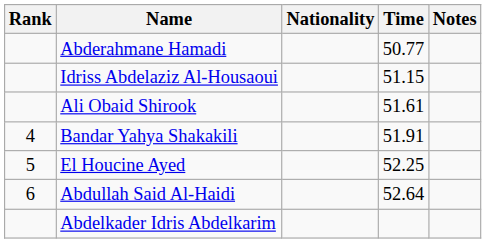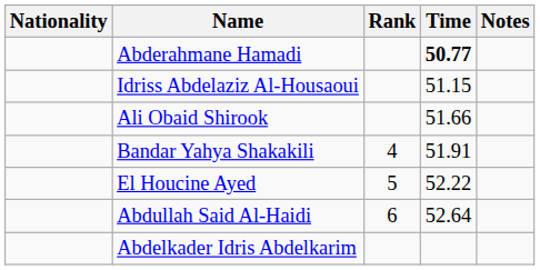 <table class="wikitable sortable" style="text-align:center">
 <tr>
+<th>Nationality</th>
+<th>Name</th>
 <th>Rank</th>
-<th>Name</th>
-<th>Nationality</th>
 <th>Time</th>
 <th>Notes</th>
 </tr>
 <tr>
+<td align=left></td>
+<td align=left><a href='#'>Abderahmane Hamadi</a></td>
 <td></td>
-<td align=left><a href='#'>Abderahmane Hamadi</a></td>
-<td align=left></td>
-<td>50.77</td>
+<td><strong>50.77</strong></td>
 <td></td>
 </tr>
 <tr>
+<td align=left></td>
+<td align=left><a href='#'>Idriss Abdelaziz Al-Housaoui</a></td>
 <td></td>
-<td align=left><a href='#'>Idriss Abdelaziz Al-Housaoui</a></td>
-<td align=left></td>
 <td>51.15</td>
 <td></td>
 </tr>
 <tr>
+<td align=left></td>
+<td align=left><a href='#'>Ali Obaid Shirook</a></td>
 <td></td>
-<td align=left><a href='#'>Ali Obaid Shirook</a></td>
-<td align=left></td>
-<td>51.61</td>
+<td>51.66</td>
 <td></td>
 </tr>
 <tr>
+<td align=left></td>
+<td align=left><a href='#'>Bandar Yahya Shakakili</a></td>
 <td>4</td>
-<td align=left><a href='#'>Bandar Yahya Shakakili</a></td>
-<td align=left></td>
 <td>51.91</td>
 <td></td>
 </tr>
 <tr>
+<td align=left></td>
+<td align=left><a href='#'>El Houcine Ayed</a></td>
 <td>5</td>
-<td align=left><a href='#'>El Houcine Ayed</a></td>
-<td align=left></td>
-<td>52.25</td>
+<td>52.22</td>
 <td></td>
 </tr>
 <tr>
+<td align=left></td>
+<td align=left><a href='#'>Abdullah Said Al-Haidi</a></td>
 <td>6</td>
-<td align=left><a href='#'>Abdullah Said Al-Haidi</a></td>
-<td align=left></td>
 <td>52.64</td>
 <td></td>
 </tr>
 <tr>
+<td align=left></td>
+<td align=left><a href='#'>Abdelkader Idris Abdelkarim</a></td>
 <td></td>
-<td align=left><a href='#'>Abdelkader Idris Abdelkarim</a></td>
-<td align=left></td>
 <td></td>
 <td></td>
 </tr>
 </table>
